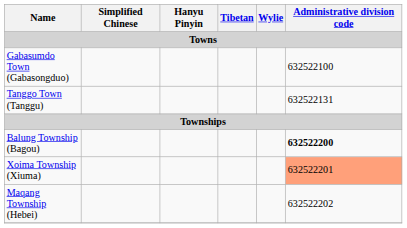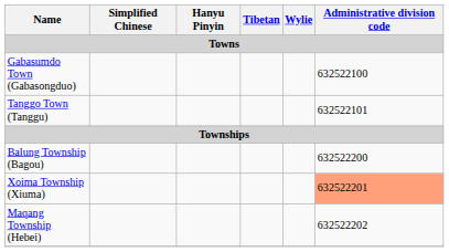 <table class="wikitable" align="center" style="width:50%; border="1">
 <tr>
 <th>Name</th>
 <th>Simplified Chinese</th>
 <th>Hanyu Pinyin</th>
 <th><a href='#'>Tibetan</a></th>
 <th><a href='#'>Wylie</a></th>
 <th><a href='#'>Administrative division code</a></th>
 </tr>
 <tr>
 <td colspan="7"  style="text-align:center; background:#d3d3d3;"><strong>Towns</strong></td>
 </tr>
 <tr --------->
 <td><a href='#'>Gabasumdo Town</a><br>(Gabasongduo)</td>
 <td></td>
 <td></td>
 <td></td>
 <td></td>
 <td>632522100</td>
 </tr>
 <tr>
 <td><a href='#'>Tanggo Town</a><br>(Tanggu)</td>
 <td></td>
 <td></td>
 <td></td>
 <td></td>
-<td>632522131</td>
+<td>632522101</td>
 </tr>
 <tr>
 <td colspan="7"  style="text-align:center; background:#d3d3d3;"><strong>Townships</strong></td>
 </tr>
 <tr --------->
 <td><a href='#'>Balung Township</a><br>(Bagou)</td>
 <td></td>
 <td></td>
 <td></td>
 <td></td>
-<td><strong>632522200</strong></td>
+<td>632522200</td>
 </tr>
 <tr>
 <td><a href='#'>Xoima Township</a><br>(Xiuma)</td>
 <td></td>
 <td></td>
 <td></td>
 <td></td>
 <td style="background: lightsalmon;">632522201</td>
 </tr>
 <tr>
 <td><a href='#'>Maqang Township</a><br>(Hebei)</td>
 <td></td>
 <td></td>
 <td></td>
 <td></td>
 <td>632522202</td>
 </tr>
 <tr>
 </tr>
 </table>
